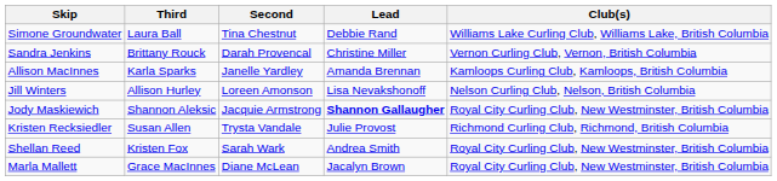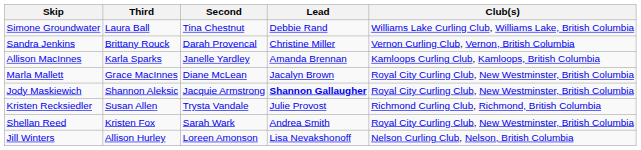 <table class="wikitable" border="1">
 <tr>
 <th>Skip</th>
 <th>Third</th>
 <th>Second</th>
 <th>Lead</th>
 <th>Club(s)</th>
 </tr>
 <tr>
 <td><a href='#'>Simone Groundwater</a></td>
 <td><a href='#'>Laura Ball</a></td>
 <td><a href='#'>Tina Chestnut</a></td>
 <td><a href='#'>Debbie Rand</a></td>
 <td><a href='#'>Williams Lake Curling Club</a>, <a href='#'>Williams Lake, British Columbia</a></td>
 </tr>
 <tr>
 <td><a href='#'>Sandra Jenkins</a></td>
 <td><a href='#'>Brittany Rouck</a></td>
 <td><a href='#'>Darah Provencal</a></td>
 <td><a href='#'>Christine Miller</a></td>
 <td><a href='#'>Vernon Curling Club</a>, <a href='#'>Vernon, British Columbia</a></td>
 </tr>
 <tr>
 <td><a href='#'>Allison MacInnes</a></td>
 <td><a href='#'>Karla Sparks</a></td>
 <td><a href='#'>Janelle Yardley</a></td>
 <td><a href='#'>Amanda Brennan</a></td>
 <td><a href='#'>Kamloops Curling Club</a>, <a href='#'>Kamloops, British Columbia</a></td>
 </tr>
 <tr>
-<td><a href='#'>Jill Winters</a></td>
-<td><a href='#'>Allison Hurley</a></td>
-<td><a href='#'>Loreen Amonson</a></td>
-<td><a href='#'>Lisa Nevakshonoff</a></td>
-<td><a href='#'>Nelson Curling Club</a>, <a href='#'>Nelson, British Columbia</a></td>
+<td><a href='#'>Marla Mallett</a></td>
+<td><a href='#'>Grace MacInnes</a></td>
+<td><a href='#'>Diane McLean</a></td>
+<td><a href='#'>Jacalyn Brown</a></td>
+<td><a href='#'>Royal City Curling Club</a>, <a href='#'>New Westminster, British Columbia</a></td>
 </tr>
 <tr>
 <td><a href='#'>Jody Maskiewich</a></td>
 <td><a href='#'>Shannon Aleksic</a></td>
 <td><a href='#'>Jacquie Armstrong</a></td>
 <td><strong><a href='#'>Shannon Gallaugher</a></strong></td>
 <td><a href='#'>Royal City Curling Club</a>, <a href='#'>New Westminster, British Columbia</a></td>
 </tr>
 <tr>
 <td><a href='#'>Kristen Recksiedler</a></td>
 <td><a href='#'>Susan Allen</a></td>
 <td><a href='#'>Trysta Vandale</a></td>
 <td><a href='#'>Julie Provost</a></td>
 <td><a href='#'>Richmond Curling Club</a>, <a href='#'>Richmond, British Columbia</a></td>
 </tr>
 <tr>
 <td><a href='#'>Shellan Reed</a></td>
 <td><a href='#'>Kristen Fox</a></td>
 <td><a href='#'>Sarah Wark</a></td>
 <td><a href='#'>Andrea Smith</a></td>
 <td><a href='#'>Royal City Curling Club</a>, <a href='#'>New Westminster, British Columbia</a></td>
 </tr>
 <tr>
-<td><a href='#'>Marla Mallett</a></td>
-<td><a href='#'>Grace MacInnes</a></td>
-<td><a href='#'>Diane McLean</a></td>
-<td><a href='#'>Jacalyn Brown</a></td>
-<td><a href='#'>Royal City Curling Club</a>, <a href='#'>New Westminster, British Columbia</a></td>
+<td><a href='#'>Jill Winters</a></td>
+<td><a href='#'>Allison Hurley</a></td>
+<td><a href='#'>Loreen Amonson</a></td>
+<td><a href='#'>Lisa Nevakshonoff</a></td>
+<td><a href='#'>Nelson Curling Club</a>, <a href='#'>Nelson, British Columbia</a></td>
 </tr>
 </table>
